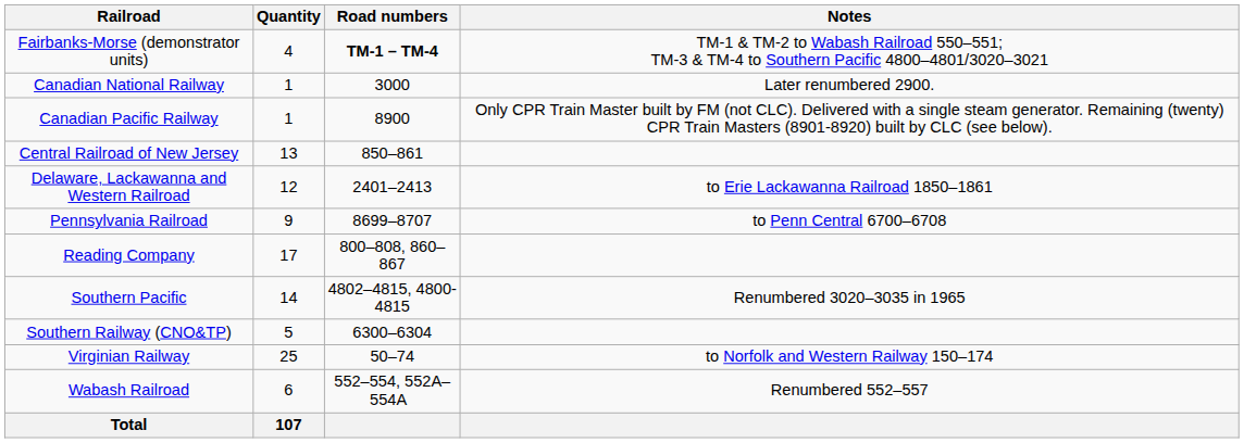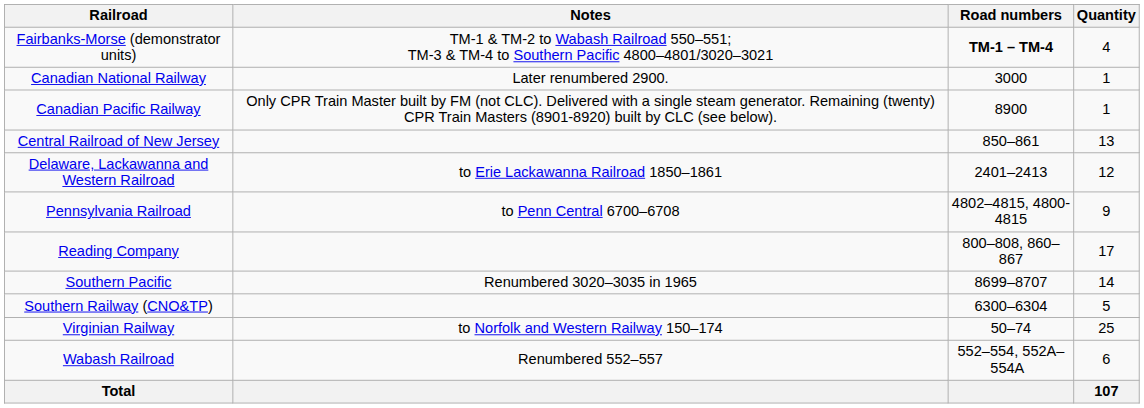 <table class="wikitable">
 <tr>
 <th>Railroad</th>
+<th>Notes</th>
+<th>Road numbers</th>
 <th>Quantity</th>
-<th>Road numbers</th>
-<th>Notes</th>
 </tr>
 <tr align="center">
 <td><a href='#'>Fairbanks-Morse</a> (demonstrator units)</td>
+<td>TM-1 & TM-2 to <a href='#'>Wabash Railroad</a> 550–551;<br>TM-3 & TM-4 to <a href='#'>Southern Pacific</a> 4800–4801/3020–3021</td>
+<td><strong>TM-1 – TM-4</strong></td>
 <td>4</td>
-<td><strong>TM-1 – TM-4</strong></td>
-<td>TM-1 & TM-2 to <a href='#'>Wabash Railroad</a> 550–551;<br>TM-3 & TM-4 to <a href='#'>Southern Pacific</a> 4800–4801/3020–3021</td>
 </tr>
 <tr align="center">
 <td><a href='#'>Canadian National Railway</a></td>
+<td>Later renumbered 2900.</td>
+<td>3000</td>
 <td>1</td>
-<td>3000</td>
-<td>Later renumbered 2900.</td>
 </tr>
 <tr align="center">
 <td><a href='#'>Canadian Pacific Railway</a></td>
+<td>Only CPR Train Master built by FM (not CLC).  Delivered with a single steam generator.  Remaining (twenty) CPR Train Masters (8901-8920) built by CLC (see below).</td>
+<td>8900</td>
 <td>1</td>
-<td>8900</td>
-<td>Only CPR Train Master built by FM (not CLC).  Delivered with a single steam generator.  Remaining (twenty) CPR Train Masters (8901-8920) built by CLC (see below).</td>
 </tr>
 <tr align="center">
 <td><a href='#'>Central Railroad of New Jersey</a></td>
+<td></td>
+<td>850–861</td>
 <td>13</td>
-<td>850–861</td>
-<td></td>
 </tr>
 <tr align="center">
 <td><a href='#'>Delaware, Lackawanna and Western Railroad</a></td>
+<td>to <a href='#'>Erie Lackawanna Railroad</a> 1850–1861</td>
+<td>2401–2413</td>
 <td>12</td>
-<td>2401–2413</td>
-<td>to <a href='#'>Erie Lackawanna Railroad</a> 1850–1861</td>
 </tr>
 <tr align="center">
 <td><a href='#'>Pennsylvania Railroad</a></td>
+<td>to <a href='#'>Penn Central</a> 6700–6708</td>
+<td>4802–4815, 4800-4815</td>
 <td>9</td>
-<td>8699–8707</td>
-<td>to <a href='#'>Penn Central</a> 6700–6708</td>
 </tr>
 <tr align="center">
 <td><a href='#'>Reading Company</a></td>
+<td></td>
+<td>800–808, 860–867</td>
 <td>17</td>
-<td>800–808, 860–867</td>
-<td></td>
 </tr>
 <tr align="center">
 <td><a href='#'>Southern Pacific</a></td>
+<td>Renumbered 3020–3035 in 1965<br></td>
+<td>8699–8707</td>
 <td>14</td>
-<td>4802–4815, 4800-4815</td>
-<td>Renumbered 3020–3035 in 1965<br></td>
 </tr>
 <tr align="center">
 <td><a href='#'>Southern Railway</a> (<a href='#'>CNO&TP</a>)</td>
+<td></td>
+<td>6300–6304</td>
 <td>5</td>
-<td>6300–6304</td>
-<td></td>
 </tr>
 <tr align="center">
 <td><a href='#'>Virginian Railway</a></td>
+<td>to <a href='#'>Norfolk and Western Railway</a> 150–174</td>
+<td>50–74</td>
 <td>25</td>
-<td>50–74</td>
-<td>to <a href='#'>Norfolk and Western Railway</a> 150–174</td>
 </tr>
 <tr align="center">
 <td><a href='#'>Wabash Railroad</a></td>
+<td>Renumbered 552–557<br></td>
+<td>552–554, 552A–554A  </td>
 <td>6</td>
-<td>552–554, 552A–554A  </td>
-<td>Renumbered 552–557<br></td>
 </tr>
 <tr>
 <th>Total</th>
-<th>107</th>
 <th> </th>
 <th> </th>
+<th>107</th>
 </tr>
 </table>
